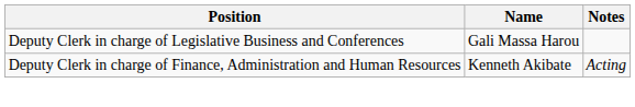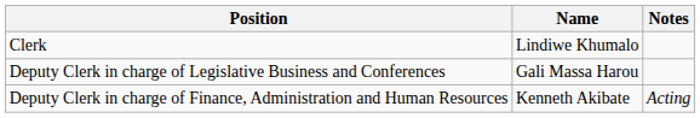 <table class="wikitable">
 <tr>
 <th>Position</th>
 <th>Name</th>
 <th>Notes</th>
+</tr>
+<tr>
+<td>Clerk</td>
+<td>Lindiwe Khumalo</td>
+<td></td>
 </tr>
 <tr>
 <td>Deputy Clerk in charge of Legislative Business and Conferences</td>
 <td>Gali Massa Harou</td>
 <td></td>
 </tr>
 <tr>
 <td>Deputy Clerk in charge of Finance, Administration and Human Resources</td>
 <td>Kenneth Akibate</td>
 <td><em>Acting</em></td>
 </tr>
 </table>
